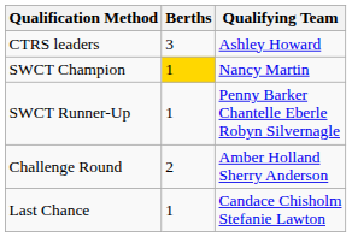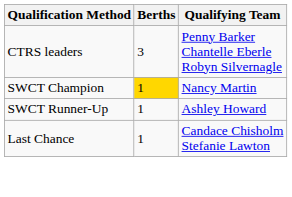 <table class="wikitable" border="1">
 <tr>
 <th>Qualification Method</th>
 <th>Berths</th>
 <th>Qualifying Team</th>
 </tr>
 <tr>
 <td>CTRS leaders</td>
 <td>3</td>
-<td><a href='#'>Ashley Howard</a></td>
+<td><a href='#'>Penny Barker</a> <br> <a href='#'>Chantelle Eberle</a><br> <a href='#'>Robyn Silvernagle</a></td>
 </tr>
 <tr>
 <td>SWCT Champion</td>
 <td style="background: gold;">1</td>
 <td><a href='#'>Nancy Martin</a></td>
 </tr>
 <tr>
 <td>SWCT Runner-Up</td>
 <td>1</td>
-<td><a href='#'>Penny Barker</a> <br> <a href='#'>Chantelle Eberle</a><br> <a href='#'>Robyn Silvernagle</a></td>
-</tr>
-<tr>
-<td>Challenge Round</td>
-<td>2</td>
-<td><a href='#'>Amber Holland</a>  <br> <a href='#'>Sherry Anderson</a></td>
+<td><a href='#'>Ashley Howard</a></td>
 </tr>
 <tr>
 <td>Last Chance</td>
 <td>1</td>
 <td><a href='#'>Candace Chisholm</a> <br> <a href='#'>Stefanie Lawton</a></td>
 </tr>
 </table>
